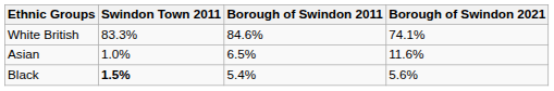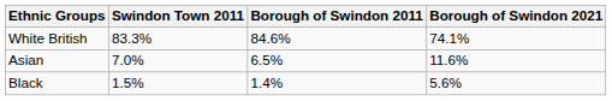 <table class="wikitable">
 <tr>
 <th>Ethnic Groups</th>
 <th>Swindon Town 2011</th>
 <th>Borough of Swindon 2011</th>
 <th>Borough of Swindon 2021</th>
 </tr>
 <tr>
 <td>White British</td>
 <td>83.3%</td>
 <td>84.6%</td>
 <td>74.1%</td>
 </tr>
 <tr>
 <td>Asian</td>
-<td>1.0%</td>
+<td>7.0%</td>
 <td>6.5%</td>
 <td>11.6%</td>
 </tr>
 <tr>
 <td>Black</td>
-<td><strong>1.5%</strong></td>
-<td>5.4%</td>
+<td>1.5%</td>
+<td>1.4%</td>
 <td>5.6%</td>
 </tr>
 </table>
